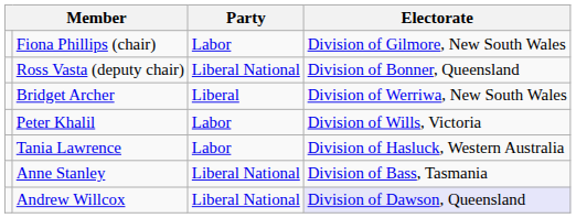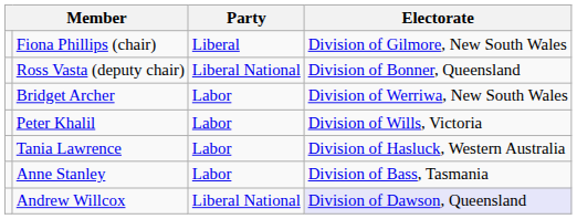 <table class="wikitable">
 <tr>
 <th colspan="2">Member</th>
 <th>Party</th>
 <th>Electorate</th>
 </tr>
 <tr>
 <td></td>
 <td><a href='#'>Fiona Phillips</a> (chair)</td>
-<td><a href='#'>Labor</a></td>
+<td><a href='#'>Liberal</a></td>
 <td><a href='#'>Division of Gilmore</a>, New South Wales</td>
 </tr>
 <tr>
 <td></td>
 <td><a href='#'>Ross Vasta</a> (deputy chair)</td>
 <td><a href='#'>Liberal National</a></td>
 <td><a href='#'>Division of Bonner</a>, Queensland</td>
 </tr>
 <tr>
 <td></td>
 <td><a href='#'>Bridget Archer</a></td>
-<td><a href='#'>Liberal</a></td>
+<td><a href='#'>Labor</a></td>
 <td><a href='#'>Division of Werriwa</a>, New South Wales</td>
 </tr>
 <tr>
 <td></td>
 <td><a href='#'>Peter Khalil</a></td>
 <td><a href='#'>Labor</a></td>
 <td><a href='#'>Division of Wills</a>, Victoria</td>
 </tr>
 <tr>
 <td></td>
 <td><a href='#'>Tania Lawrence</a></td>
 <td><a href='#'>Labor</a></td>
 <td><a href='#'>Division of Hasluck</a>, Western Australia</td>
 </tr>
 <tr>
 <td></td>
 <td><a href='#'>Anne Stanley</a></td>
-<td><a href='#'>Liberal National</a></td>
+<td><a href='#'>Labor</a></td>
 <td><a href='#'>Division of Bass</a>, Tasmania</td>
 </tr>
 <tr>
 <td></td>
 <td><a href='#'>Andrew Willcox</a></td>
 <td><a href='#'>Liberal National</a></td>
 <td style="background: lavender;"><a href='#'>Division of Dawson</a>, Queensland</td>
 </tr>
 </table>
